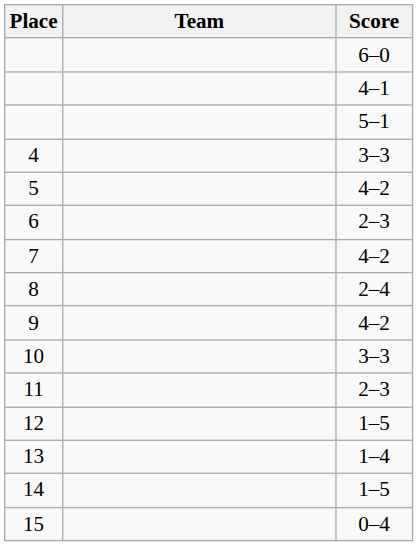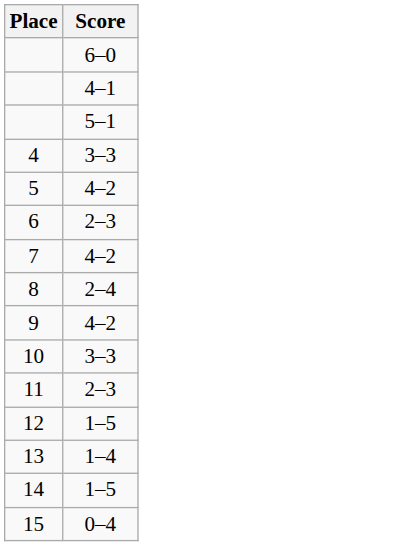 <table class="wikitable" style="text-align:center;">
 <tr>
 <th width=30>Place</th>
-<th width=200>Team</th>
 <th width=50>Score</th>
 </tr>
 <tr>
 <td></td>
-<td align="left"></td>
 <td>6–0</td>
 </tr>
 <tr>
 <td></td>
-<td align="left"></td>
 <td>4–1</td>
 </tr>
 <tr>
 <td></td>
-<td align="left"></td>
 <td>5–1</td>
 </tr>
 <tr>
 <td>4</td>
-<td align="left"></td>
 <td>3–3</td>
 </tr>
 <tr>
 <td>5</td>
-<td align="left"></td>
 <td>4–2</td>
 </tr>
 <tr>
 <td>6</td>
-<td align="left"></td>
 <td>2–3</td>
 </tr>
 <tr>
 <td>7</td>
-<td align="left"></td>
 <td>4–2</td>
 </tr>
 <tr>
 <td>8</td>
-<td align="left"></td>
 <td>2–4</td>
 </tr>
 <tr>
 <td>9</td>
-<td align="left"></td>
 <td>4–2</td>
 </tr>
 <tr>
 <td>10</td>
-<td align="left"></td>
 <td>3–3</td>
 </tr>
 <tr>
 <td>11</td>
-<td align="left"></td>
 <td>2–3</td>
 </tr>
 <tr>
 <td>12</td>
-<td align="left"></td>
 <td>1–5</td>
 </tr>
 <tr>
 <td>13</td>
-<td align="left"></td>
 <td>1–4</td>
 </tr>
 <tr>
 <td>14</td>
-<td align="left"></td>
 <td>1–5</td>
 </tr>
 <tr>
 <td>15</td>
-<td align="left"></td>
 <td>0–4</td>
 </tr>
 </table>
